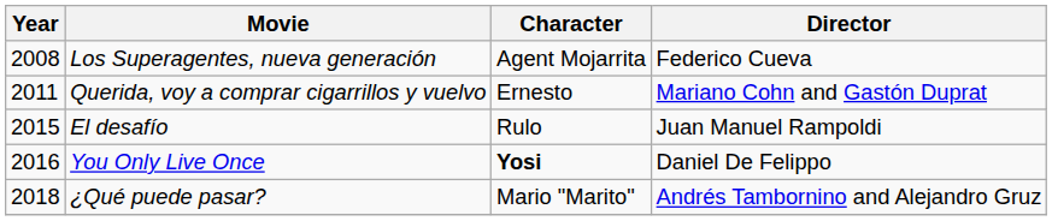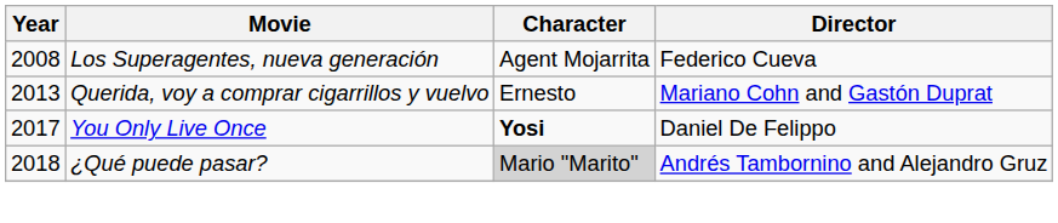 <table class="wikitable" style="font-size: 90%;">
 <tr>
 <th>Year</th>
 <th>Movie</th>
 <th>Character</th>
 <th>Director</th>
 </tr>
 <tr>
 <td>2008</td>
 <td><em>Los Superagentes, nueva generación</em></td>
 <td>Agent Mojarrita</td>
 <td>Federico Cueva</td>
 </tr>
 <tr>
-<td>2011</td>
+<td>2013</td>
 <td><em>Querida, voy a comprar cigarrillos y vuelvo</em></td>
 <td>Ernesto</td>
 <td><a href='#'>Mariano Cohn</a> and <a href='#'>Gastón Duprat</a></td>
 </tr>
 <tr>
-<td>2015</td>
-<td><em>El desafío</em></td>
-<td>Rulo</td>
-<td>Juan Manuel Rampoldi</td>
-</tr>
-<tr>
-<td>2016</td>
+<td>2017</td>
 <td><em><a href='#'>You Only Live Once</a></em></td>
 <td><strong>Yosi</strong></td>
 <td>Daniel De Felippo</td>
 </tr>
 <tr>
 <td>2018</td>
 <td><em>¿Qué puede pasar?</em></td>
-<td>Mario "Marito"</td>
+<td style="background: lightgrey;">Mario "Marito"</td>
 <td><a href='#'>Andrés Tambornino</a> and Alejandro Gruz</td>
 </tr>
 <tr>
 </tr>
 </table>
